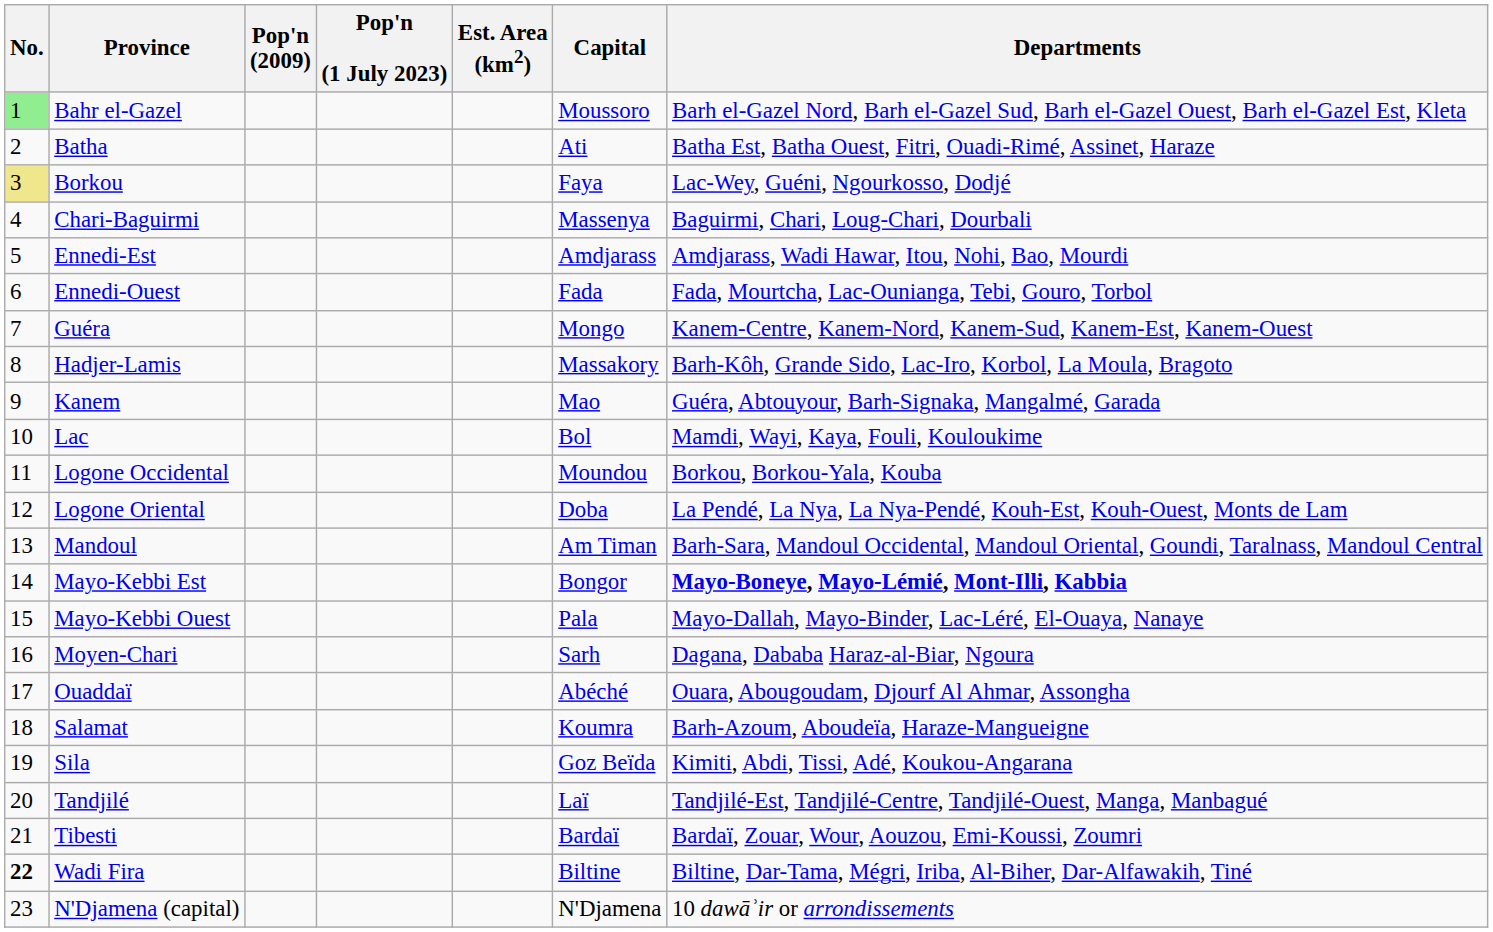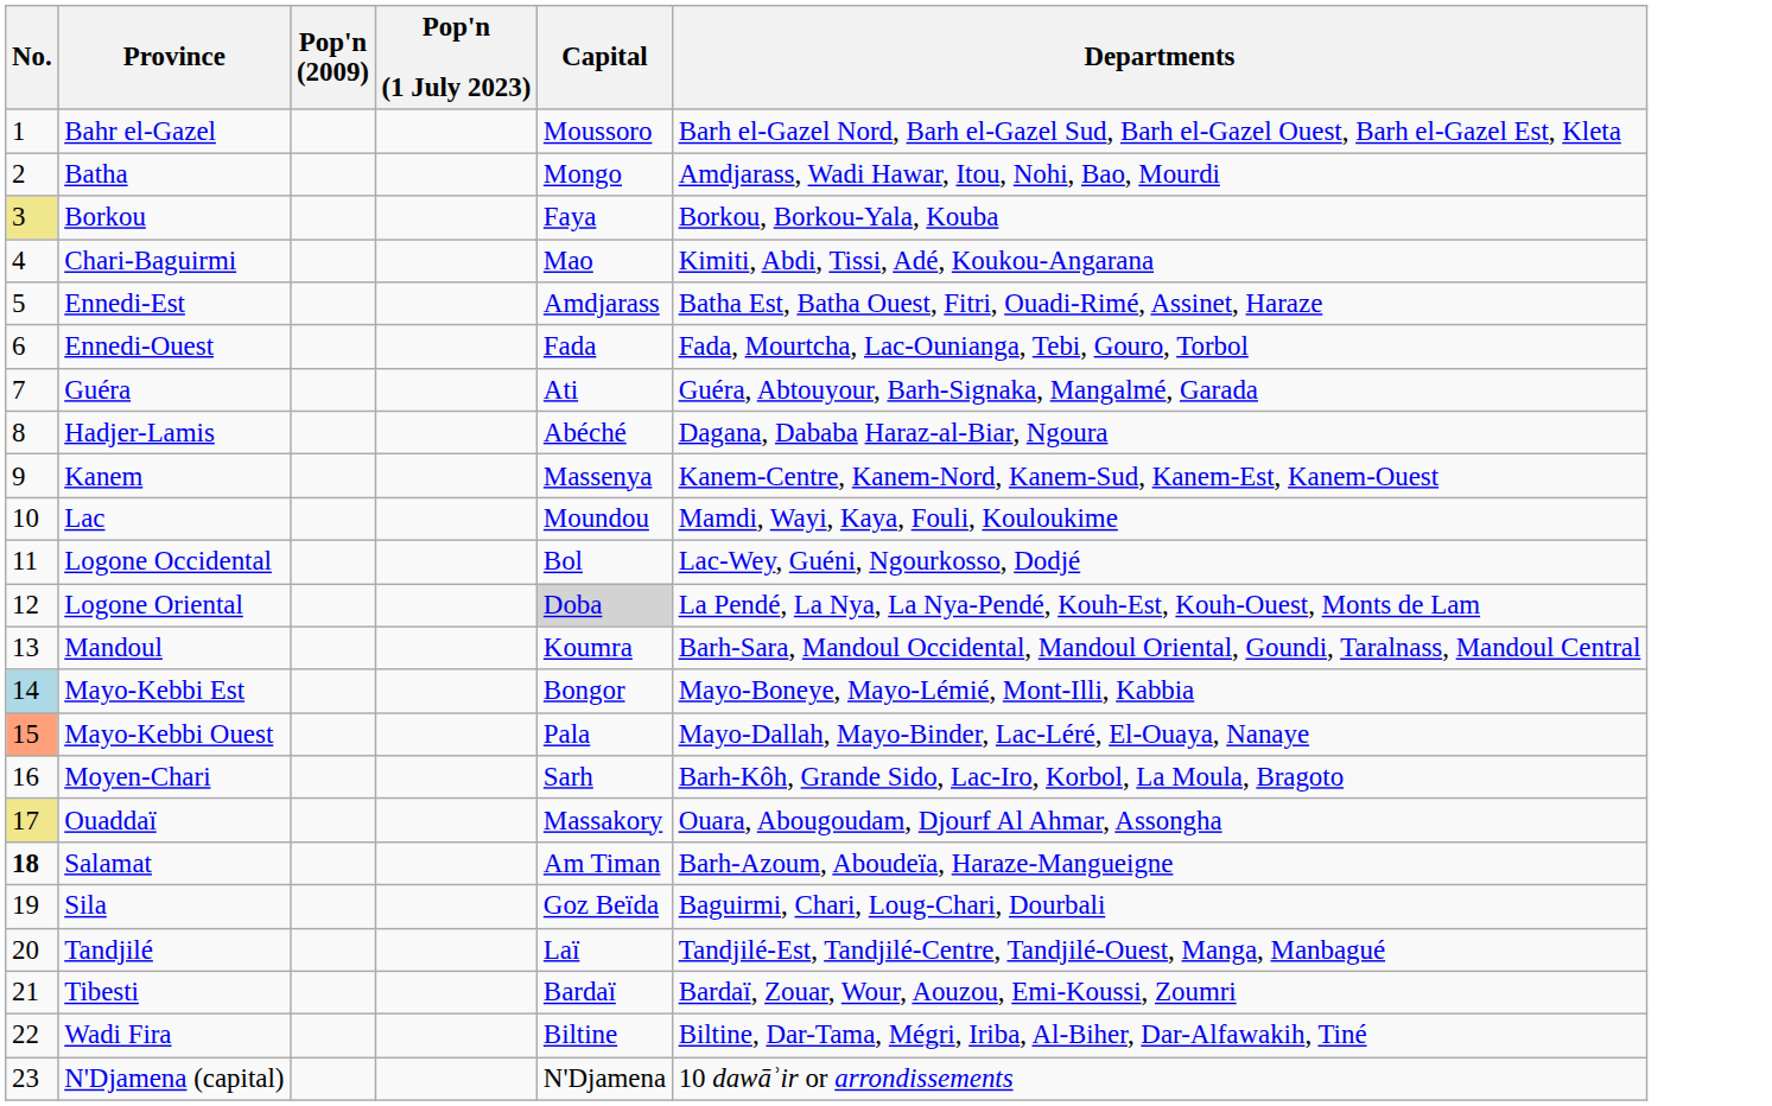 <table class="wikitable sortable">
 <tr>
 <th>No.</th>
 <th>Province</th>
 <th>Pop'n<br>(2009)</th>
 <th>Pop'n<br><br>(1 July 2023)</th>
-<th>Est. Area <br> (km<sup>2</sup>)</th>
 <th>Capital</th>
 <th>Departments</th>
 </tr>
 <tr>
-<td style="background: lightgreen;">1</td>
+<td>1</td>
 <td><a href='#'>Bahr el-Gazel</a></td>
-<td align="right"></td>
 <td align="right"></td>
 <td align="right"></td>
 <td><a href='#'>Moussoro</a></td>
 <td><a href='#'>Barh el-Gazel Nord</a>, <a href='#'>Barh el-Gazel Sud</a>, <a href='#'>Barh el-Gazel Ouest</a>, <a href='#'>Barh el-Gazel Est</a>, <a href='#'>Kleta</a></td>
 </tr>
 <tr>
 <td>2</td>
 <td><a href='#'>Batha</a></td>
 <td align="right"></td>
 <td align="right"></td>
-<td align="right"></td>
-<td><a href='#'>Ati</a></td>
-<td><a href='#'>Batha Est</a>, <a href='#'>Batha Ouest</a>, <a href='#'>Fitri</a>, <a href='#'>Ouadi-Rimé</a>, <a href='#'>Assinet</a>, <a href='#'>Haraze</a></td>
+<td><a href='#'>Mongo</a></td>
+<td><a href='#'>Amdjarass</a>, <a href='#'>Wadi Hawar</a>, <a href='#'>Itou</a>, <a href='#'>Nohi</a>, <a href='#'>Bao</a>, <a href='#'>Mourdi</a></td>
 </tr>
 <tr>
 <td style="background: khaki;">3</td>
 <td><a href='#'>Borkou</a></td>
 <td align="right"></td>
 <td align="right"></td>
-<td align="right"></td>
 <td><a href='#'>Faya</a></td>
-<td><a href='#'>Lac-Wey</a>, <a href='#'>Guéni</a>, <a href='#'>Ngourkosso</a>, <a href='#'>Dodjé</a></td>
+<td><a href='#'>Borkou</a>, <a href='#'>Borkou-Yala</a>, <a href='#'>Kouba</a></td>
 </tr>
 <tr>
 <td>4</td>
 <td><a href='#'>Chari-Baguirmi</a></td>
 <td align="right"></td>
 <td align="right"></td>
-<td align="right"></td>
-<td><a href='#'>Massenya</a></td>
-<td><a href='#'>Baguirmi</a>, <a href='#'>Chari</a>, <a href='#'>Loug-Chari</a>, <a href='#'>Dourbali</a></td>
+<td><a href='#'>Mao</a></td>
+<td><a href='#'>Kimiti</a>, <a href='#'>Abdi</a>, <a href='#'>Tissi</a>, <a href='#'>Adé</a>, <a href='#'>Koukou-Angarana</a></td>
 </tr>
 <tr>
 <td>5</td>
 <td><a href='#'>Ennedi-Est</a></td>
 <td align="right"></td>
 <td align="right"></td>
-<td align="right"></td>
 <td><a href='#'>Amdjarass</a></td>
-<td><a href='#'>Amdjarass</a>, <a href='#'>Wadi Hawar</a>, <a href='#'>Itou</a>, <a href='#'>Nohi</a>, <a href='#'>Bao</a>, <a href='#'>Mourdi</a></td>
+<td><a href='#'>Batha Est</a>, <a href='#'>Batha Ouest</a>, <a href='#'>Fitri</a>, <a href='#'>Ouadi-Rimé</a>, <a href='#'>Assinet</a>, <a href='#'>Haraze</a></td>
 </tr>
 <tr>
 <td>6</td>
 <td><a href='#'>Ennedi-Ouest</a></td>
-<td align="right"></td>
 <td align="right"></td>
 <td align="right"></td>
 <td><a href='#'>Fada</a></td>
 <td><a href='#'>Fada</a>, <a href='#'>Mourtcha</a>, <a href='#'>Lac-Ounianga</a>, <a href='#'>Tebi</a>, <a href='#'>Gouro</a>, <a href='#'>Torbol</a></td>
 </tr>
 <tr>
 <td>7</td>
 <td><a href='#'>Guéra</a></td>
 <td align="right"></td>
 <td align="right"></td>
-<td align="right"></td>
-<td><a href='#'>Mongo</a></td>
-<td><a href='#'>Kanem-Centre</a>, <a href='#'>Kanem-Nord</a>, <a href='#'>Kanem-Sud</a>, <a href='#'>Kanem-Est</a>, <a href='#'>Kanem-Ouest</a></td>
+<td><a href='#'>Ati</a></td>
+<td><a href='#'>Guéra</a>, <a href='#'>Abtouyour</a>, <a href='#'>Barh-Signaka</a>, <a href='#'>Mangalmé</a>, <a href='#'>Garada</a></td>
 </tr>
 <tr>
 <td>8</td>
 <td><a href='#'>Hadjer-Lamis</a></td>
 <td align="right"></td>
 <td align="right"></td>
-<td align="right"></td>
-<td><a href='#'>Massakory</a></td>
-<td><a href='#'>Barh-Kôh</a>, <a href='#'>Grande Sido</a>, <a href='#'>Lac-Iro</a>, <a href='#'>Korbol</a>, <a href='#'>La Moula</a>, <a href='#'>Bragoto</a></td>
+<td><a href='#'>Abéché</a></td>
+<td><a href='#'>Dagana</a>, <a href='#'>Dababa</a> <a href='#'>Haraz-al-Biar</a>, <a href='#'>Ngoura</a></td>
 </tr>
 <tr>
 <td>9</td>
 <td><a href='#'>Kanem</a></td>
 <td align="right"></td>
 <td align="right"></td>
-<td align="right"></td>
-<td><a href='#'>Mao</a></td>
-<td><a href='#'>Guéra</a>, <a href='#'>Abtouyour</a>, <a href='#'>Barh-Signaka</a>, <a href='#'>Mangalmé</a>, <a href='#'>Garada</a></td>
+<td><a href='#'>Massenya</a></td>
+<td><a href='#'>Kanem-Centre</a>, <a href='#'>Kanem-Nord</a>, <a href='#'>Kanem-Sud</a>, <a href='#'>Kanem-Est</a>, <a href='#'>Kanem-Ouest</a></td>
 </tr>
 <tr>
 <td>10</td>
 <td><a href='#'>Lac</a></td>
 <td align="right"></td>
 <td align="right"></td>
-<td align="right"></td>
-<td><a href='#'>Bol</a></td>
+<td><a href='#'>Moundou</a></td>
 <td><a href='#'>Mamdi</a>, <a href='#'>Wayi</a>, <a href='#'>Kaya</a>, <a href='#'>Fouli</a>, <a href='#'>Kouloukime</a></td>
 </tr>
 <tr>
 <td>11</td>
 <td><a href='#'>Logone Occidental</a></td>
 <td align="right"></td>
 <td align="right"></td>
-<td align="right"></td>
-<td><a href='#'>Moundou</a></td>
-<td><a href='#'>Borkou</a>, <a href='#'>Borkou-Yala</a>, <a href='#'>Kouba</a></td>
+<td><a href='#'>Bol</a></td>
+<td><a href='#'>Lac-Wey</a>, <a href='#'>Guéni</a>, <a href='#'>Ngourkosso</a>, <a href='#'>Dodjé</a></td>
 </tr>
 <tr>
 <td>12</td>
 <td><a href='#'>Logone Oriental</a></td>
 <td align="right"></td>
 <td align="right"></td>
-<td align="right"></td>
-<td><a href='#'>Doba</a></td>
+<td style="background: lightgrey;"><a href='#'>Doba</a></td>
 <td><a href='#'>La Pendé</a>, <a href='#'>La Nya</a>, <a href='#'>La Nya-Pendé</a>, <a href='#'>Kouh-Est</a>, <a href='#'>Kouh-Ouest</a>, <a href='#'>Monts de Lam</a></td>
 </tr>
 <tr>
 <td>13</td>
 <td><a href='#'>Mandoul</a></td>
 <td align="right"></td>
 <td align="right"></td>
-<td align="right"></td>
-<td><a href='#'>Am Timan</a></td>
+<td><a href='#'>Koumra</a></td>
 <td><a href='#'>Barh-Sara</a>, <a href='#'>Mandoul Occidental</a>, <a href='#'>Mandoul Oriental</a>, <a href='#'>Goundi</a>, <a href='#'>Taralnass</a>, <a href='#'>Mandoul Central</a></td>
 </tr>
 <tr>
-<td>14</td>
+<td style="background: lightblue;">14</td>
 <td><a href='#'>Mayo-Kebbi Est</a></td>
 <td align="right"></td>
 <td align="right"></td>
-<td align="right"></td>
 <td><a href='#'>Bongor</a></td>
-<td><strong><a href='#'>Mayo-Boneye</a>, <a href='#'>Mayo-Lémié</a>, <a href='#'>Mont-Illi</a>, <a href='#'>Kabbia</a></strong></td>
+<td><a href='#'>Mayo-Boneye</a>, <a href='#'>Mayo-Lémié</a>, <a href='#'>Mont-Illi</a>, <a href='#'>Kabbia</a></td>
 </tr>
 <tr>
-<td>15</td>
+<td style="background: lightsalmon;">15</td>
 <td><a href='#'>Mayo-Kebbi Ouest</a></td>
-<td align="right"></td>
 <td align="right"></td>
 <td align="right"></td>
 <td><a href='#'>Pala</a></td>
 <td><a href='#'>Mayo-Dallah</a>, <a href='#'>Mayo-Binder</a>, <a href='#'>Lac-Léré</a>, <a href='#'>El-Ouaya</a>, <a href='#'>Nanaye</a></td>
 </tr>
 <tr>
 <td>16</td>
 <td><a href='#'>Moyen-Chari</a></td>
 <td align="right"></td>
 <td align="right"></td>
-<td align="right"></td>
 <td><a href='#'>Sarh</a></td>
-<td><a href='#'>Dagana</a>, <a href='#'>Dababa</a> <a href='#'>Haraz-al-Biar</a>, <a href='#'>Ngoura</a></td>
+<td><a href='#'>Barh-Kôh</a>, <a href='#'>Grande Sido</a>, <a href='#'>Lac-Iro</a>, <a href='#'>Korbol</a>, <a href='#'>La Moula</a>, <a href='#'>Bragoto</a></td>
 </tr>
 <tr>
-<td>17</td>
+<td style="background: khaki;">17</td>
 <td><a href='#'>Ouaddaï</a></td>
 <td align="right"></td>
 <td align="right"></td>
-<td align="right"></td>
-<td><a href='#'>Abéché</a></td>
+<td><a href='#'>Massakory</a></td>
 <td><a href='#'>Ouara</a>, <a href='#'>Abougoudam</a>, <a href='#'>Djourf Al Ahmar</a>, <a href='#'>Assongha</a></td>
 </tr>
 <tr>
-<td>18</td>
+<td><strong>18</strong></td>
 <td><a href='#'>Salamat</a></td>
 <td align="right"></td>
 <td align="right"></td>
-<td align="right"></td>
-<td><a href='#'>Koumra</a></td>
+<td><a href='#'>Am Timan</a></td>
 <td><a href='#'>Barh-Azoum</a>, <a href='#'>Aboudeïa</a>, <a href='#'>Haraze-Mangueigne</a></td>
 </tr>
 <tr>
 <td>19</td>
 <td><a href='#'>Sila</a></td>
 <td align="right"></td>
 <td align="right"></td>
-<td align="right"></td>
 <td><a href='#'>Goz Beïda</a></td>
-<td><a href='#'>Kimiti</a>, <a href='#'>Abdi</a>, <a href='#'>Tissi</a>, <a href='#'>Adé</a>, <a href='#'>Koukou-Angarana</a></td>
+<td><a href='#'>Baguirmi</a>, <a href='#'>Chari</a>, <a href='#'>Loug-Chari</a>, <a href='#'>Dourbali</a></td>
 </tr>
 <tr>
 <td>20</td>
 <td><a href='#'>Tandjilé</a></td>
-<td align="right"></td>
 <td align="right"></td>
 <td align="right"></td>
 <td><a href='#'>Laï</a></td>
 <td><a href='#'>Tandjilé-Est</a>, <a href='#'>Tandjilé-Centre</a>, <a href='#'>Tandjilé-Ouest</a>, <a href='#'>Manga</a>, <a href='#'>Manbagué</a></td>
 </tr>
 <tr>
 <td>21</td>
 <td><a href='#'>Tibesti</a></td>
 <td align="right"></td>
 <td align="right"></td>
-<td align="right"></td>
 <td><a href='#'>Bardaï</a></td>
 <td><a href='#'>Bardaï</a>, <a href='#'>Zouar</a>, <a href='#'>Wour</a>, <a href='#'>Aouzou</a>, <a href='#'>Emi-Koussi</a>, <a href='#'>Zoumri</a></td>
 </tr>
 <tr>
-<td><strong>22</strong></td>
+<td>22</td>
 <td><a href='#'>Wadi Fira</a></td>
-<td align="right"></td>
 <td align="right"></td>
 <td align="right"></td>
 <td><a href='#'>Biltine</a></td>
 <td><a href='#'>Biltine</a>, <a href='#'>Dar-Tama</a>, <a href='#'>Mégri</a>, <a href='#'>Iriba</a>, <a href='#'>Al-Biher</a>, <a href='#'>Dar-Alfawakih</a>, <a href='#'>Tiné</a></td>
 </tr>
 <tr>
 <td>23</td>
 <td><a href='#'>N'Djamena</a> (capital)</td>
 <td align="right"></td>
 <td align="right"></td>
-<td align="right"></td>
 <td>N'Djamena</td>
 <td>10 <em>dawāʾir</em> or <em><a href='#'>arrondissements</a></em></td>
 </tr>
 </table>
